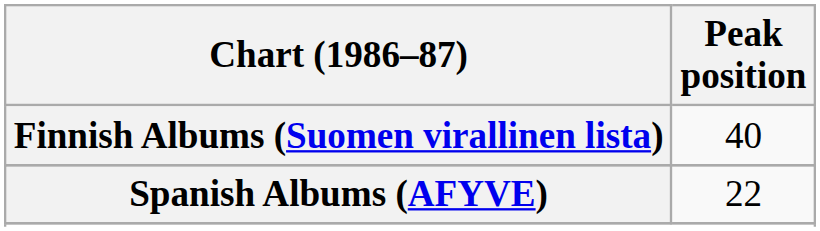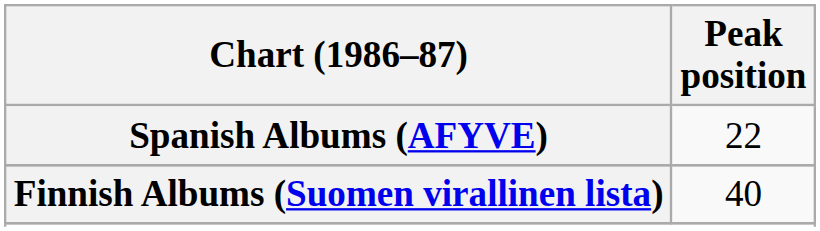 <table class="wikitable sortable plainrowheaders" style="text-align:center">
 <tr>
 <th scope="col">Chart (1986–87)</th>
 <th scope="col">Peak<br>position</th>
+</tr>
+<tr>
+<th scope="row">Spanish Albums (<a href='#'>AFYVE</a>)</th>
+<td>22</td>
+</tr>
+<tr>
 </tr>
 <tr>
 <th scope="row">Finnish Albums (<a href='#'>Suomen virallinen lista</a>)</th>
 <td>40</td>
 </tr>
 <tr>
 </tr>
 <tr>
-<th scope="row">Spanish Albums (<a href='#'>AFYVE</a>)</th>
-<td>22</td>
-</tr>
-<tr>
-</tr>
-<tr>
 </tr>
 </table>
